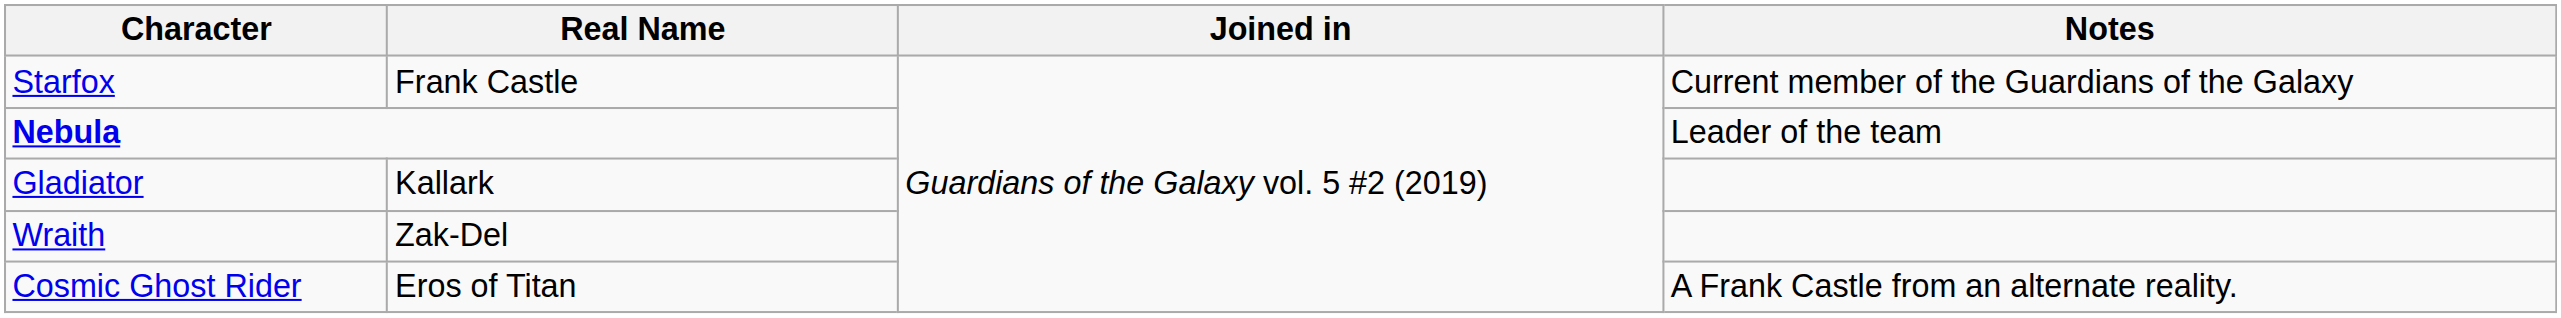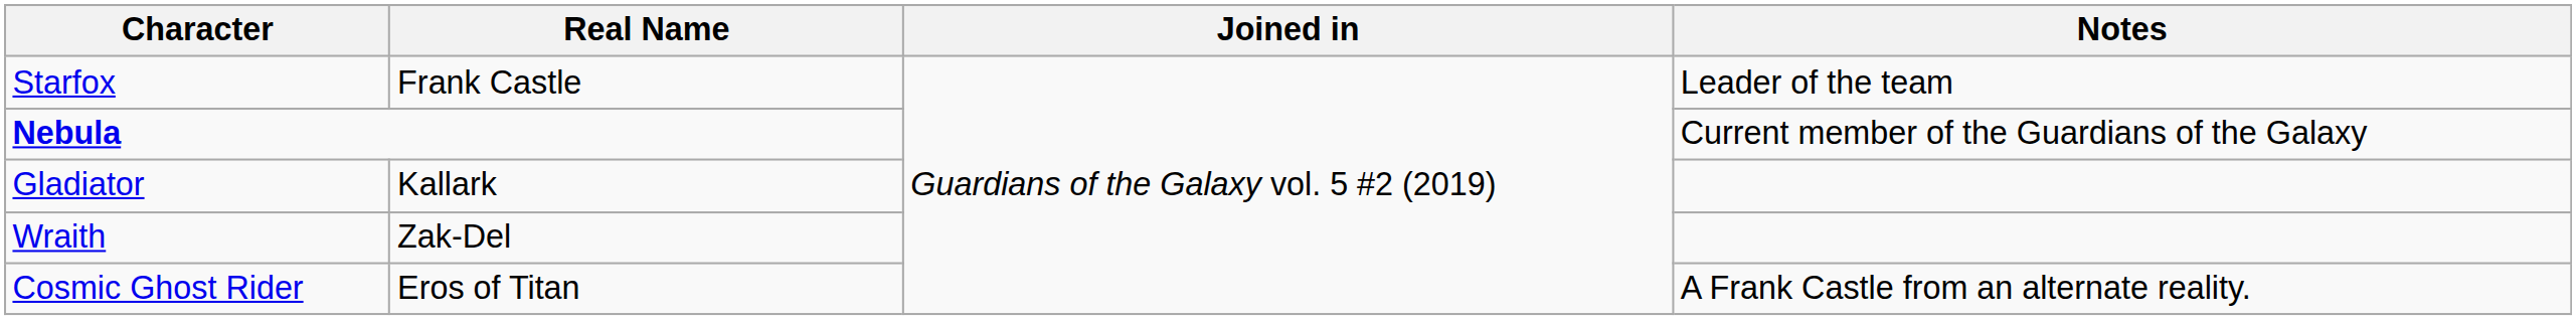 <table class="wikitable" width=100%>
 <tr>
 <th width=15%>Character</th>
 <th width=20%>Real Name</th>
 <th width=30%>Joined in</th>
 <th width=35%>Notes</th>
 </tr>
 <tr>
 <td><a href='#'>Starfox</a></td>
 <td>Frank Castle</td>
 <td rowspan="6"><em>Guardians of the Galaxy</em> vol. 5 #2 (2019)</td>
-<td>Current member of the Guardians of the Galaxy</td>
+<td>Leader of the team</td>
 </tr>
 <tr>
 <td colspan="2"><strong><a href='#'>Nebula</a></strong></td>
-<td>Leader of the team</td>
+<td>Current member of the Guardians of the Galaxy</td>
 </tr>
 <tr>
 <td><a href='#'>Gladiator</a></td>
 <td>Kallark</td>
 <td></td>
 </tr>
 <tr>
 <td><a href='#'>Wraith</a></td>
 <td>Zak-Del</td>
 <td></td>
 </tr>
 <tr>
 <td><a href='#'>Cosmic Ghost Rider</a></td>
 <td>Eros of Titan</td>
 <td>A Frank Castle from an alternate reality.</td>
 </tr>
 </table>
